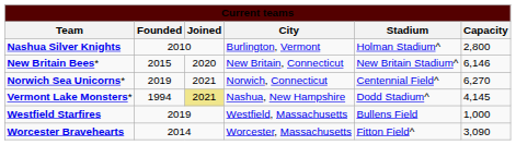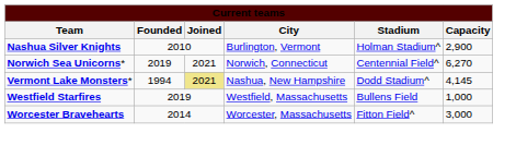 <table class="wikitable sortable" style="text-align:left;">
 <tr>
 <th style="background-color:#540000" colspan="6"><span>Current teams</span></th>
 </tr>
 <tr>
 <th>Team</th>
 <th>Founded</th>
 <th>Joined</th>
 <th>City</th>
 <th>Stadium</th>
 <th>Capacity</th>
 </tr>
 <tr>
 <td><strong><a href='#'>Nashua Silver Knights</a></strong></td>
 <td colspan="2" style="text-align:center;">2010</td>
 <td><a href='#'>Burlington</a>, <a href='#'>Vermont</a></td>
 <td><a href='#'>Holman Stadium</a>^</td>
-<td>2,800</td>
-</tr>
-<tr>
-<td><strong><a href='#'>New Britain Bees</a></strong>*</td>
-<td align="center">2015</td>
-<td align="center">2020</td>
-<td><a href='#'>New Britain</a>, <a href='#'>Connecticut</a></td>
-<td><a href='#'>New Britain Stadium</a>^</td>
-<td>6,146</td>
+<td>2,900</td>
 </tr>
 <tr>
 <td><strong><a href='#'>Norwich Sea Unicorns</a></strong>*</td>
 <td align="center">2019</td>
 <td align="center">2021</td>
 <td><a href='#'>Norwich</a>, <a href='#'>Connecticut</a></td>
 <td><a href='#'>Centennial Field</a>^</td>
 <td>6,270</td>
 </tr>
 <tr>
 <td><strong><a href='#'>Vermont Lake Monsters</a></strong>*</td>
 <td align="center">1994</td>
 <td align="center" style="background: khaki;">2021</td>
 <td><a href='#'>Nashua</a>, <a href='#'>New Hampshire</a></td>
 <td><a href='#'>Dodd Stadium</a>^</td>
 <td>4,145</td>
 </tr>
 <tr>
 <td><strong><a href='#'>Westfield Starfires</a></strong></td>
 <td colspan="2" style="text-align:center;">2019</td>
 <td><a href='#'>Westfield</a>, <a href='#'>Massachusetts</a></td>
 <td><a href='#'>Bullens Field</a></td>
 <td>1,000</td>
 </tr>
 <tr>
 <td><strong><a href='#'>Worcester Bravehearts</a></strong></td>
 <td colspan="2" style="text-align:center;">2014</td>
 <td><a href='#'>Worcester</a>, <a href='#'>Massachusetts</a></td>
 <td><a href='#'>Fitton Field</a>^</td>
-<td>3,090</td>
+<td>3,000</td>
 </tr>
 </table>
